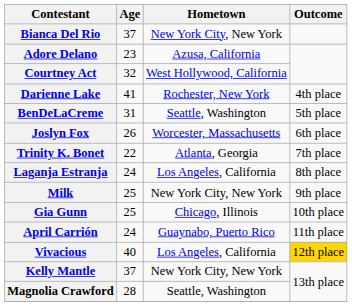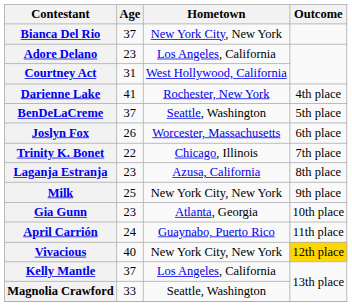 <table class="wikitable sortable" style="text-align:center">
 <tr>
 <th scope="col">Contestant</th>
 <th scope="col">Age</th>
 <th scope="col">Hometown</th>
 <th scope="col">Outcome</th>
 </tr>
 <tr>
 <th scope="row"><a href='#'>Bianca Del Rio</a></th>
 <td>37</td>
 <td><a href='#'>New York City</a>, New York</td>
 <td></td>
 </tr>
 <tr>
 <th scope="row"><a href='#'>Adore Delano</a></th>
 <td>23</td>
-<td><a href='#'>Azusa, California</a></td>
+<td><a href='#'>Los Angeles</a>, California</td>
 <td rowspan="2"></td>
 </tr>
 <tr>
 <th scope="row"><a href='#'>Courtney Act</a></th>
-<td>32</td>
+<td>31</td>
 <td nowrap><a href='#'>West Hollywood, California</a></td>
 </tr>
 <tr>
 <th scope="row"><a href='#'>Darienne Lake</a></th>
 <td>41</td>
 <td><a href='#'>Rochester, New York</a></td>
 <td>4th place</td>
 </tr>
 <tr>
 <th scope="row"><a href='#'>BenDeLaCreme</a></th>
-<td>31</td>
+<td>37</td>
 <td><a href='#'>Seattle</a>, Washington</td>
 <td>5th place</td>
 </tr>
 <tr>
 <th scope="row"><a href='#'>Joslyn Fox</a></th>
 <td>26</td>
 <td><a href='#'>Worcester, Massachusetts</a></td>
 <td>6th place</td>
 </tr>
 <tr>
 <th scope="row"><a href='#'>Trinity K. Bonet</a></th>
 <td>22</td>
-<td><a href='#'>Atlanta</a>, Georgia</td>
+<td><a href='#'>Chicago</a>, Illinois</td>
 <td>7th place</td>
 </tr>
 <tr>
 <th scope="row"><a href='#'>Laganja Estranja</a></th>
-<td>24</td>
-<td><a href='#'>Los Angeles</a>, California</td>
+<td>23</td>
+<td><a href='#'>Azusa, California</a></td>
 <td>8th place</td>
 </tr>
 <tr>
 <th scope="row"><a href='#'>Milk</a></th>
 <td>25</td>
 <td>New York City, New York</td>
 <td>9th place</td>
 </tr>
 <tr>
 <th scope="row"><a href='#'>Gia Gunn</a></th>
-<td>25</td>
-<td><a href='#'>Chicago</a>, Illinois</td>
+<td>23</td>
+<td><a href='#'>Atlanta</a>, Georgia</td>
 <td>10th place</td>
 </tr>
 <tr>
 <th scope="row"><a href='#'>April Carrión</a></th>
 <td>24</td>
 <td><a href='#'>Guaynabo, Puerto Rico</a></td>
 <td>11th place</td>
 </tr>
 <tr>
 <th scope="row"><a href='#'>Vivacious</a></th>
 <td>40</td>
-<td><a href='#'>Los Angeles</a>, California</td>
+<td>New York City, New York</td>
 <td style="background: gold;">12th place</td>
 </tr>
 <tr>
 <th scope="row"><a href='#'>Kelly Mantle</a></th>
 <td>37</td>
-<td>New York City, New York</td>
+<td><a href='#'>Los Angeles</a>, California</td>
 <td rowspan="2" nowrap>13th place</td>
 </tr>
 <tr>
 <th scope="row" nowrap>Magnolia Crawford</th>
-<td>28</td>
+<td>33</td>
 <td>Seattle, Washington</td>
 </tr>
 <tr>
 </tr>
 </table>
